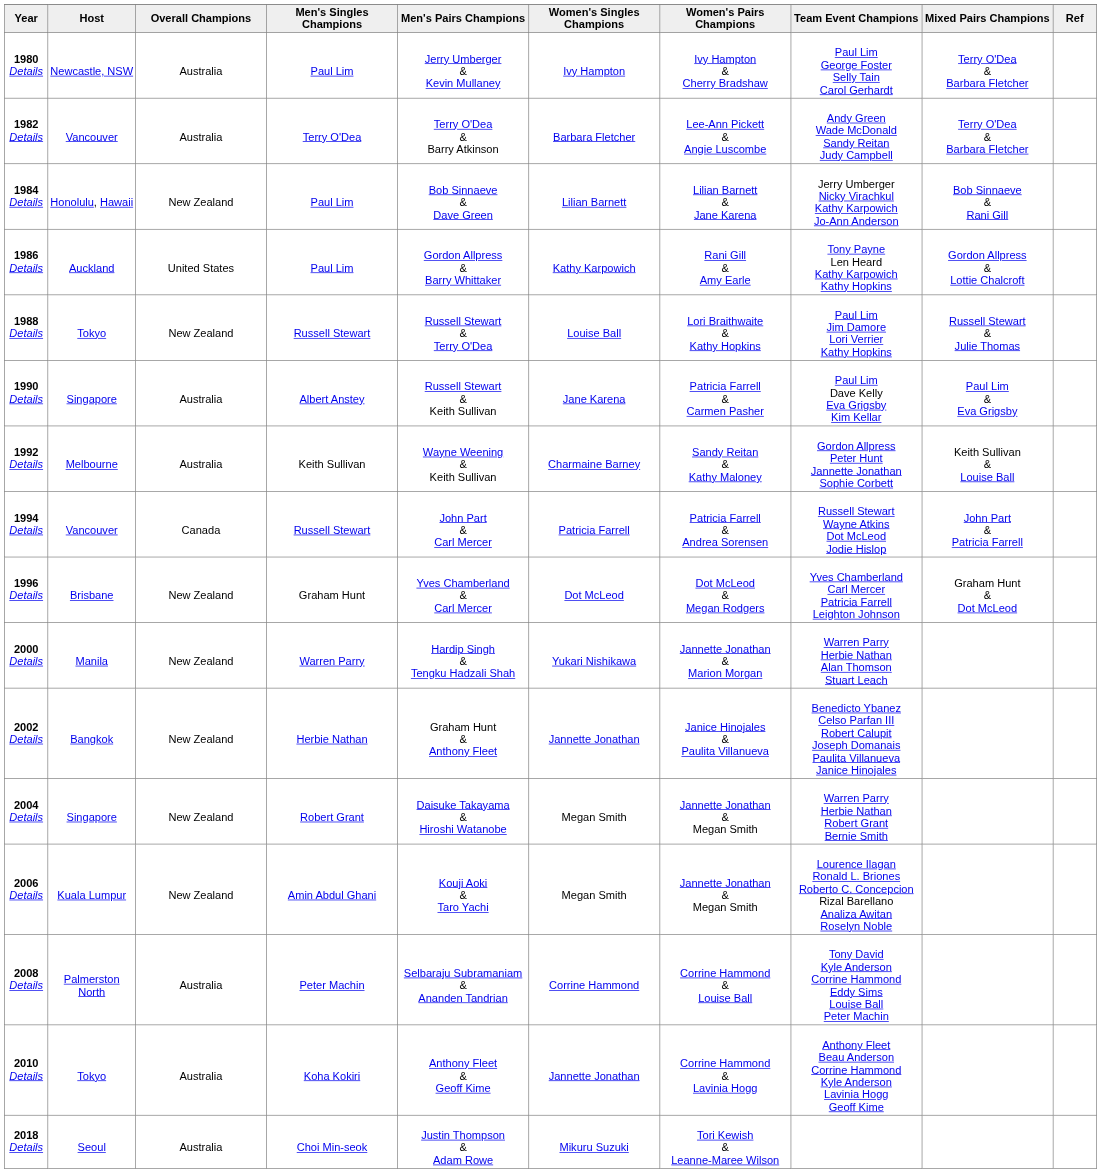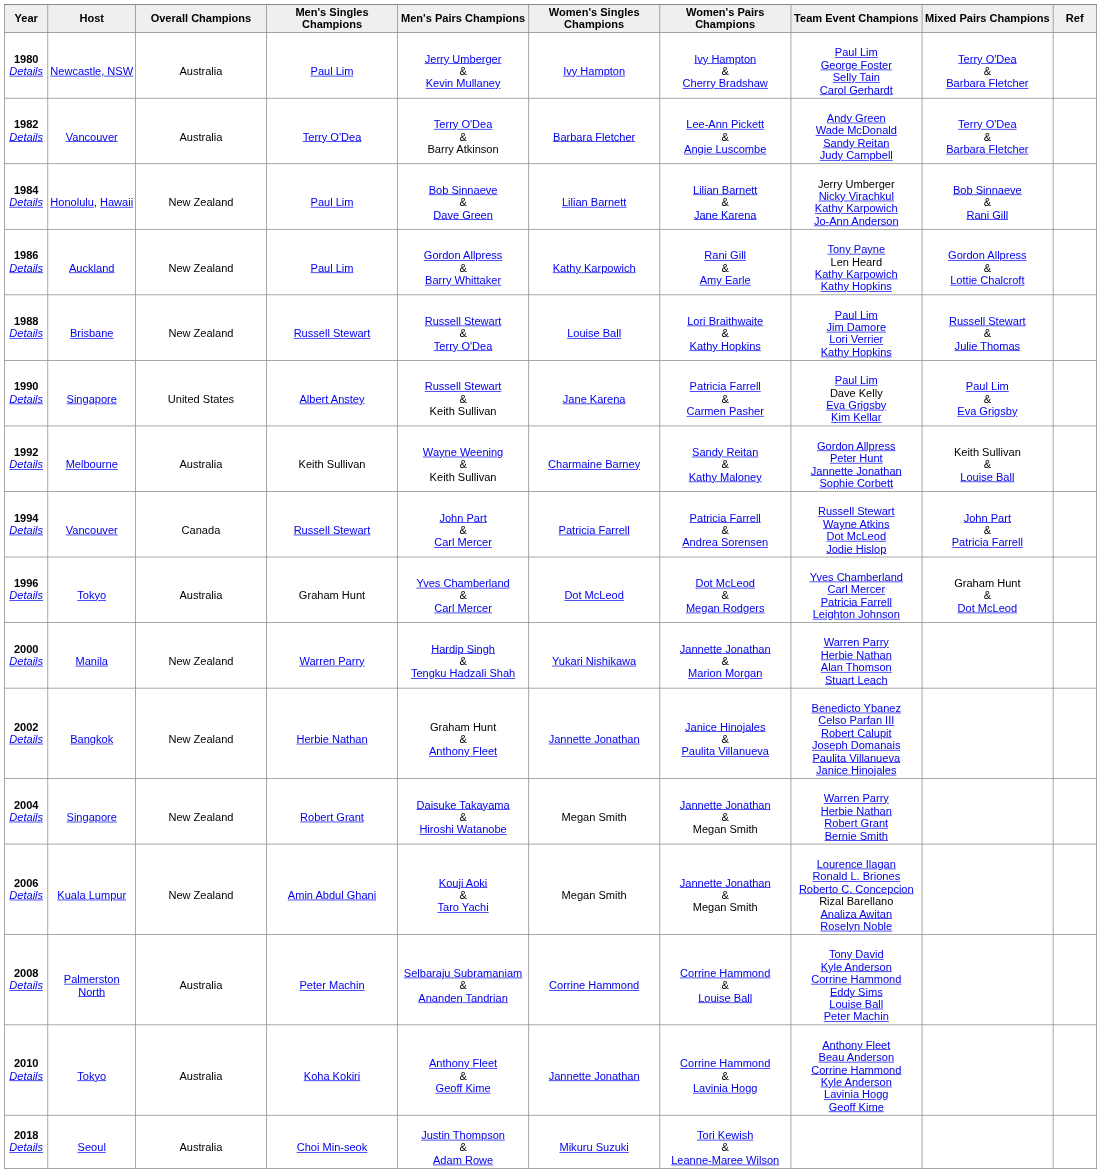 <table class="toccolours" border="1" cellpadding="2" style="border-collapse: collapse; text-align: center; width: 100%; margin: 0 auto;">
 <tr style= "background: #e2e2e2;">
 </tr>
 <tr style="background: #efefef;">
 <th width=4%>Year</th>
 <th width=8%>Host</th>
 <th width=12%>Overall Champions</th>
 <th width=12%>Men's Singles Champions</th>
 <th width=12%>Men's Pairs Champions</th>
 <th width=12%>Women's Singles Champions</th>
 <th width=12%>Women's Pairs Champions</th>
 <th width=12%>Team Event Champions</th>
 <th width=12%>Mixed Pairs Champions</th>
 <th width=12%>Ref</th>
 </tr>
 <tr>
 <td><strong>1980</strong><br><em><a href='#'>Details</a></em></td>
 <td><br><a href='#'>Newcastle, NSW</a></td>
 <td><br>Australia</td>
 <td><br><a href='#'>Paul Lim</a></td>
 <td><br><a href='#'>Jerry Umberger</a><br>&<br><a href='#'>Kevin Mullaney</a></td>
 <td><br><a href='#'>Ivy Hampton</a></td>
 <td><br><a href='#'>Ivy Hampton</a><br>&<br><a href='#'>Cherry Bradshaw</a></td>
 <td><br><a href='#'>Paul Lim</a><br><a href='#'>George Foster</a><br><a href='#'>Selly Tain</a><br><a href='#'>Carol Gerhardt</a></td>
 <td><br><a href='#'>Terry O'Dea</a><br>&<br><a href='#'>Barbara Fletcher</a></td>
 <td></td>
 </tr>
 <tr>
 <td><strong>1982</strong><br><em><a href='#'>Details</a></em></td>
 <td><br><a href='#'>Vancouver</a></td>
 <td><br>Australia</td>
 <td><br><a href='#'>Terry O'Dea</a></td>
 <td><br><a href='#'>Terry O'Dea</a><br>&<br>Barry Atkinson</td>
 <td><br><a href='#'>Barbara Fletcher</a></td>
 <td><br><a href='#'>Lee-Ann Pickett</a><br>&<br><a href='#'>Angie Luscombe</a></td>
 <td><br><a href='#'>Andy Green</a><br><a href='#'>Wade McDonald</a><br><a href='#'>Sandy Reitan</a><br><a href='#'>Judy Campbell</a></td>
 <td><br><a href='#'>Terry O'Dea</a><br>&<br><a href='#'>Barbara Fletcher</a></td>
 <td></td>
 </tr>
 <tr>
 <td><strong>1984</strong><br><em><a href='#'>Details</a></em></td>
 <td><br><a href='#'>Honolulu</a>, <a href='#'>Hawaii</a></td>
 <td><br>New Zealand</td>
 <td><br><a href='#'>Paul Lim</a></td>
 <td><br><a href='#'>Bob Sinnaeve</a><br>&<br><a href='#'>Dave Green</a></td>
 <td><br><a href='#'>Lilian Barnett</a></td>
 <td><br><a href='#'>Lilian Barnett</a><br>&<br><a href='#'>Jane Karena</a></td>
 <td><br>Jerry Umberger<br><a href='#'>Nicky Virachkul</a><br><a href='#'>Kathy Karpowich</a><br><a href='#'>Jo-Ann Anderson</a></td>
 <td><br><a href='#'>Bob Sinnaeve</a><br>&<br><a href='#'>Rani Gill</a></td>
 <td></td>
 </tr>
 <tr>
 <td><strong>1986</strong><br><em><a href='#'>Details</a></em></td>
 <td><br><a href='#'>Auckland</a></td>
-<td><br>United States</td>
+<td><br>New Zealand</td>
 <td><br><a href='#'>Paul Lim</a></td>
 <td><br><a href='#'>Gordon Allpress</a><br>&<br><a href='#'>Barry Whittaker</a></td>
 <td><br><a href='#'>Kathy Karpowich</a></td>
 <td><br><a href='#'>Rani Gill</a><br>&<br><a href='#'>Amy Earle</a></td>
 <td><br><a href='#'>Tony Payne</a><br>Len Heard<br><a href='#'>Kathy Karpowich</a><br><a href='#'>Kathy Hopkins</a></td>
 <td><br><a href='#'>Gordon Allpress</a><br>&<br><a href='#'>Lottie Chalcroft</a></td>
 <td></td>
 </tr>
 <tr>
 <td><strong>1988</strong><br><em><a href='#'>Details</a></em></td>
-<td><br><a href='#'>Tokyo</a></td>
+<td><br><a href='#'>Brisbane</a></td>
 <td><br>New Zealand</td>
 <td><br><a href='#'>Russell Stewart</a></td>
 <td><br><a href='#'>Russell Stewart</a><br>&<br><a href='#'>Terry O'Dea</a></td>
 <td><br><a href='#'>Louise Ball</a></td>
 <td><br><a href='#'>Lori Braithwaite</a><br>&<br><a href='#'>Kathy Hopkins</a></td>
 <td><br><a href='#'>Paul Lim</a><br><a href='#'>Jim Damore</a><br><a href='#'>Lori Verrier</a><br><a href='#'>Kathy Hopkins</a></td>
 <td><br><a href='#'>Russell Stewart</a><br>&<br><a href='#'>Julie Thomas</a></td>
 <td></td>
 </tr>
 <tr>
 <td><strong>1990</strong><br><em><a href='#'>Details</a></em></td>
 <td><br><a href='#'>Singapore</a></td>
-<td><br>Australia</td>
+<td><br>United States</td>
 <td><br><a href='#'>Albert Anstey</a></td>
 <td><br><a href='#'>Russell Stewart</a><br>&<br>Keith Sullivan</td>
 <td><br><a href='#'>Jane Karena</a></td>
 <td><br><a href='#'>Patricia Farrell</a><br>&<br><a href='#'>Carmen Pasher</a></td>
 <td><br><a href='#'>Paul Lim</a><br>Dave Kelly<br><a href='#'>Eva Grigsby</a><br><a href='#'>Kim Kellar</a></td>
 <td><br><a href='#'>Paul Lim</a><br>&<br><a href='#'>Eva Grigsby</a></td>
 <td></td>
 </tr>
 <tr>
 <td><strong>1992</strong><br><em><a href='#'>Details</a></em></td>
 <td><br><a href='#'>Melbourne</a></td>
 <td><br>Australia</td>
 <td><br>Keith Sullivan</td>
 <td><br><a href='#'>Wayne Weening</a><br>&<br>Keith Sullivan</td>
 <td><br><a href='#'>Charmaine Barney</a></td>
 <td><br><a href='#'>Sandy Reitan</a><br>&<br><a href='#'>Kathy Maloney</a></td>
 <td><br><a href='#'>Gordon Allpress</a><br><a href='#'>Peter Hunt</a><br><a href='#'>Jannette Jonathan</a><br><a href='#'>Sophie Corbett</a></td>
 <td><br>Keith Sullivan<br>&<br><a href='#'>Louise Ball</a></td>
 <td></td>
 </tr>
 <tr>
 <td><strong>1994</strong><br><em><a href='#'>Details</a></em></td>
 <td><br><a href='#'>Vancouver</a></td>
 <td><br>Canada</td>
 <td><br><a href='#'>Russell Stewart</a></td>
 <td><br><a href='#'>John Part</a><br>&<br><a href='#'>Carl Mercer</a></td>
 <td><br><a href='#'>Patricia Farrell</a></td>
 <td><br><a href='#'>Patricia Farrell</a><br>&<br><a href='#'>Andrea Sorensen</a></td>
 <td><br><a href='#'>Russell Stewart</a><br><a href='#'>Wayne Atkins</a><br><a href='#'>Dot McLeod</a><br><a href='#'>Jodie Hislop</a></td>
 <td><br><a href='#'>John Part</a><br>&<br><a href='#'>Patricia Farrell</a></td>
 <td></td>
 </tr>
 <tr>
 <td><strong>1996</strong><br><em><a href='#'>Details</a></em></td>
-<td><br><a href='#'>Brisbane</a></td>
-<td><br>New Zealand</td>
+<td><br><a href='#'>Tokyo</a></td>
+<td><br>Australia</td>
 <td><br>Graham Hunt</td>
 <td><br><a href='#'>Yves Chamberland</a><br>&<br><a href='#'>Carl Mercer</a></td>
 <td><br><a href='#'>Dot McLeod</a></td>
 <td><br><a href='#'>Dot McLeod</a><br>&<br><a href='#'>Megan Rodgers</a></td>
 <td><br><a href='#'>Yves Chamberland</a><br><a href='#'>Carl Mercer</a><br><a href='#'>Patricia Farrell</a><br><a href='#'>Leighton Johnson</a></td>
 <td><br>Graham Hunt<br>&<br><a href='#'>Dot McLeod</a></td>
 <td></td>
 </tr>
 <tr>
 <td><strong>2000</strong><br><em><a href='#'>Details</a></em></td>
 <td><br><a href='#'>Manila</a></td>
 <td><br>New Zealand</td>
 <td><br><a href='#'>Warren Parry</a></td>
 <td><br><a href='#'>Hardip Singh</a><br>&<br><a href='#'>Tengku Hadzali Shah</a></td>
 <td><br><a href='#'>Yukari Nishikawa</a></td>
 <td><br><a href='#'>Jannette Jonathan</a><br>&<br><a href='#'>Marion Morgan</a></td>
 <td><br><a href='#'>Warren Parry</a><br><a href='#'>Herbie Nathan</a><br><a href='#'>Alan Thomson</a><br><a href='#'>Stuart Leach</a></td>
 <td></td>
 <td></td>
 </tr>
 <tr>
 <td><strong>2002</strong><br><em><a href='#'>Details</a></em></td>
 <td><br><a href='#'>Bangkok</a></td>
 <td><br>New Zealand</td>
 <td><br><a href='#'>Herbie Nathan</a></td>
 <td><br>Graham Hunt<br>&<br><a href='#'>Anthony Fleet</a></td>
 <td><br><a href='#'>Jannette Jonathan</a></td>
 <td><br><a href='#'>Janice Hinojales</a><br>&<br><a href='#'>Paulita Villanueva</a></td>
 <td><br><a href='#'>Benedicto Ybanez</a><br><a href='#'>Celso Parfan III</a><br><a href='#'>Robert Calupit</a><br><a href='#'>Joseph Domanais</a><br><a href='#'>Paulita Villanueva</a><br><a href='#'>Janice Hinojales</a></td>
 <td></td>
 <td></td>
 </tr>
 <tr>
 <td><strong>2004</strong><br><em><a href='#'>Details</a></em></td>
 <td><br><a href='#'>Singapore</a></td>
 <td><br>New Zealand</td>
 <td><br><a href='#'>Robert Grant</a></td>
 <td><br><a href='#'>Daisuke Takayama</a><br>&<br><a href='#'>Hiroshi Watanobe</a></td>
 <td><br>Megan Smith</td>
 <td><br><a href='#'>Jannette Jonathan</a><br>&<br>Megan Smith</td>
 <td><br><a href='#'>Warren Parry</a><br><a href='#'>Herbie Nathan</a><br><a href='#'>Robert Grant</a><br><a href='#'>Bernie Smith</a></td>
 <td></td>
 <td></td>
 </tr>
 <tr>
 <td><strong>2006</strong><br><em><a href='#'>Details</a></em></td>
 <td><br><a href='#'>Kuala Lumpur</a></td>
 <td><br>New Zealand</td>
 <td><br><a href='#'>Amin Abdul Ghani</a></td>
 <td><br><a href='#'>Kouji Aoki</a><br>&<br><a href='#'>Taro Yachi</a></td>
 <td><br>Megan Smith</td>
 <td><br><a href='#'>Jannette Jonathan</a><br>&<br>Megan Smith</td>
 <td><br><a href='#'>Lourence Ilagan</a><br><a href='#'>Ronald L. Briones</a><br><a href='#'>Roberto C. Concepcion</a><br>Rizal Barellano<br><a href='#'>Analiza Awitan</a><br><a href='#'>Roselyn Noble</a></td>
 <td></td>
 <td></td>
 </tr>
 <tr>
 <td><strong>2008</strong><br><em><a href='#'>Details</a></em></td>
 <td><br><a href='#'>Palmerston North</a></td>
 <td><br>Australia</td>
 <td><br><a href='#'>Peter Machin</a></td>
 <td><br><a href='#'>Selbaraju Subramaniam</a><br>&<br><a href='#'>Ananden Tandrian</a></td>
 <td><br><a href='#'>Corrine Hammond</a></td>
 <td><br><a href='#'>Corrine Hammond</a><br>&<br><a href='#'>Louise Ball</a></td>
 <td><br><a href='#'>Tony David</a><br><a href='#'>Kyle Anderson</a><br><a href='#'>Corrine Hammond</a><br><a href='#'>Eddy Sims</a><br><a href='#'>Louise Ball</a><br><a href='#'>Peter Machin</a></td>
 <td></td>
 <td></td>
 </tr>
 <tr>
 <td><strong>2010</strong><br><em><a href='#'>Details</a></em></td>
 <td><br><a href='#'>Tokyo</a></td>
 <td><br>Australia</td>
 <td><br><a href='#'>Koha Kokiri</a></td>
 <td><br><a href='#'>Anthony Fleet</a><br>&<br><a href='#'>Geoff Kime</a></td>
 <td><br><a href='#'>Jannette Jonathan</a></td>
 <td><br><a href='#'>Corrine Hammond</a><br>&<br><a href='#'>Lavinia Hogg</a></td>
 <td><br><a href='#'>Anthony Fleet</a><br><a href='#'>Beau Anderson</a><br><a href='#'>Corrine Hammond</a><br><a href='#'>Kyle Anderson</a><br><a href='#'>Lavinia Hogg</a><br><a href='#'>Geoff Kime</a></td>
 <td></td>
 <td></td>
 </tr>
 <tr>
 <td><strong>2018</strong><br><em><a href='#'>Details</a></em></td>
 <td><br><a href='#'>Seoul</a></td>
 <td><br>Australia</td>
 <td><br><a href='#'>Choi Min-seok</a></td>
 <td><br><a href='#'>Justin Thompson</a><br>&<br><a href='#'>Adam Rowe</a></td>
 <td><br><a href='#'>Mikuru Suzuki</a></td>
 <td><br><a href='#'>Tori Kewish</a><br>&<br><a href='#'>Leanne-Maree Wilson</a></td>
 <td></td>
 <td></td>
 <td></td>
 </tr>
 </table>
